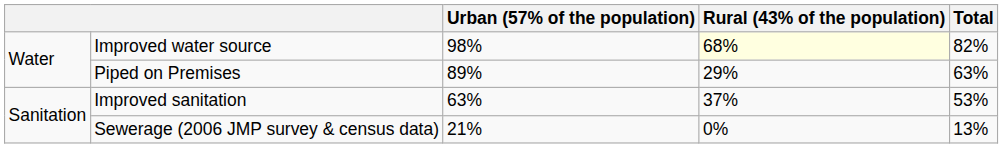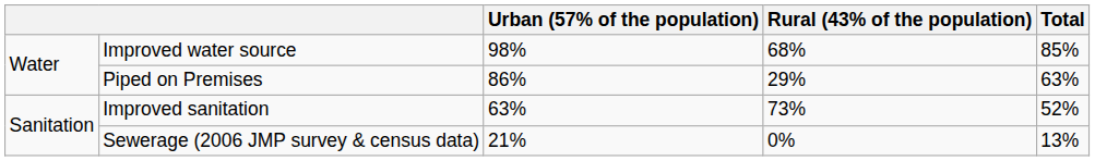 <table class="wikitable">
 <tr>
 <th colspan="2"></th>
 <th>Urban (57% of the population)</th>
 <th>Rural (43% of the population)</th>
 <th>Total</th>
 </tr>
 <tr>
 <td rowspan="2">Water</td>
 <td>Improved water source</td>
 <td>98%</td>
-<td style="background: lightyellow;">68%</td>
-<td>82%</td>
+<td>68%</td>
+<td>85%</td>
 </tr>
 <tr>
 <td>Piped on Premises</td>
-<td>89%</td>
+<td>86%</td>
 <td>29%</td>
 <td>63%</td>
 </tr>
 <tr>
 <td rowspan="2">Sanitation</td>
 <td>Improved sanitation</td>
 <td>63%</td>
-<td>37%</td>
-<td>53%</td>
+<td>73%</td>
+<td>52%</td>
 </tr>
 <tr>
 <td>Sewerage (2006 JMP survey & census data)</td>
 <td>21%</td>
 <td>0%</td>
 <td>13%</td>
 </tr>
 </table>
